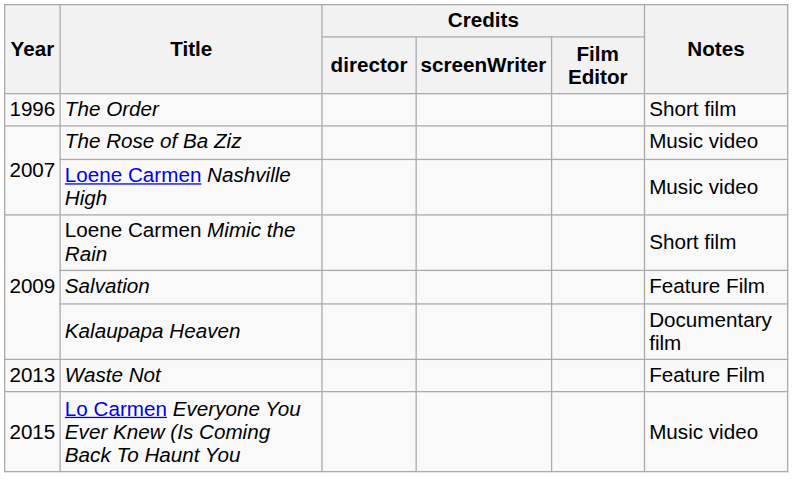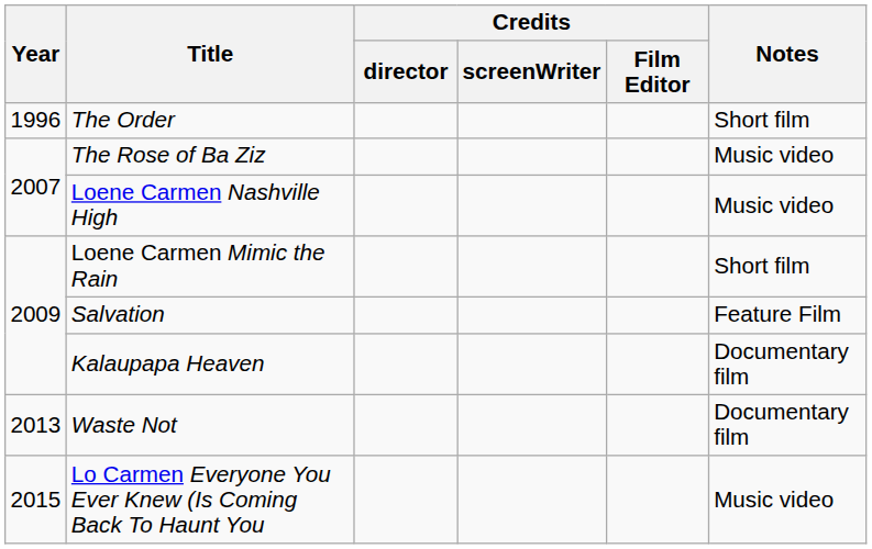 <table class="wikitable sortable">
 <tr>
 <th rowspan="2" width="33">Year</th>
 <th rowspan="2">Title</th>
 <th colspan="3">Credits</th>
 <th rowspan="2">Notes</th>
 </tr>
 <tr>
 <th width=65>director</th>
 <th width=65>screenWriter</th>
 <th width=65>Film Editor</th>
 </tr>
 <tr>
 <td>1996</td>
 <td data-sort-value="Order, The"><em>The Order</em></td>
 <td></td>
 <td></td>
 <td></td>
 <td>Short film</td>
 </tr>
 <tr>
 <td rowspan="2">2007</td>
 <td data-sort-value="Rose of Ba Ziz, The"><em>The Rose of Ba Ziz</em></td>
 <td></td>
 <td></td>
 <td></td>
 <td>Music video</td>
 </tr>
 <tr>
 <td><a href='#'>Loene Carmen</a> <em>Nashville High</em></td>
 <td></td>
 <td></td>
 <td></td>
 <td>Music video</td>
 </tr>
 <tr>
 <td rowspan="3">2009</td>
 <td>Loene Carmen <em>Mimic the Rain</em></td>
 <td></td>
 <td></td>
 <td></td>
 <td>Short film</td>
 </tr>
 <tr>
 <td><em>Salvation</em></td>
 <td></td>
 <td></td>
 <td></td>
 <td>Feature Film</td>
 </tr>
 <tr>
 <td><em>Kalaupapa Heaven</em></td>
 <td></td>
 <td></td>
 <td></td>
 <td>Documentary film</td>
 </tr>
 <tr>
 <td>2013</td>
 <td><em>Waste Not</em></td>
 <td></td>
 <td></td>
 <td></td>
-<td>Feature Film</td>
+<td>Documentary film</td>
 </tr>
 <tr>
 <td>2015</td>
 <td><a href='#'>Lo Carmen</a> <em>Everyone You Ever Knew (Is Coming Back To Haunt You</em></td>
 <td></td>
 <td></td>
 <td></td>
 <td>Music video</td>
 </tr>
 </table>
